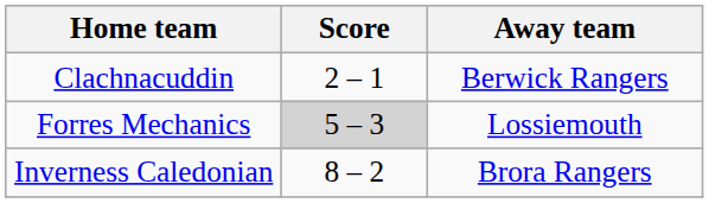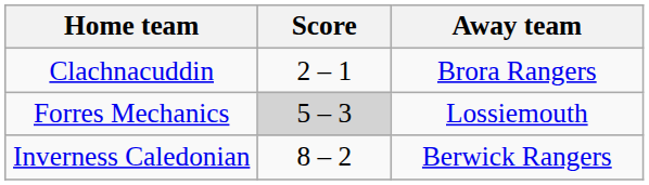 <table class="wikitable" style="text-align: center">
 <tr>
 <th width=140>Home team</th>
 <th width=70>Score</th>
 <th width=140>Away team</th>
 </tr>
 <tr>
 <td><a href='#'>Clachnacuddin</a></td>
 <td>2 – 1</td>
-<td><a href='#'>Berwick Rangers</a></td>
+<td><a href='#'>Brora Rangers</a></td>
 </tr>
 <tr>
 <td><a href='#'>Forres Mechanics</a></td>
 <td style="background: lightgrey;">5 – 3</td>
 <td><a href='#'>Lossiemouth</a></td>
 </tr>
 <tr>
 <td><a href='#'>Inverness Caledonian</a></td>
 <td>8 – 2</td>
-<td><a href='#'>Brora Rangers</a></td>
+<td><a href='#'>Berwick Rangers</a></td>
 </tr>
 </table>
